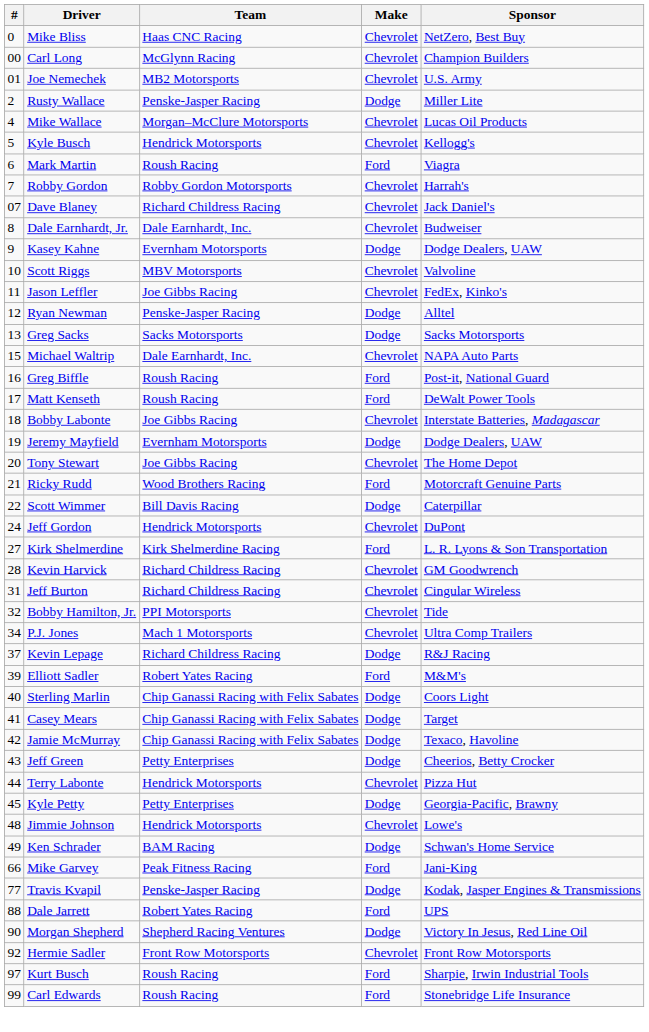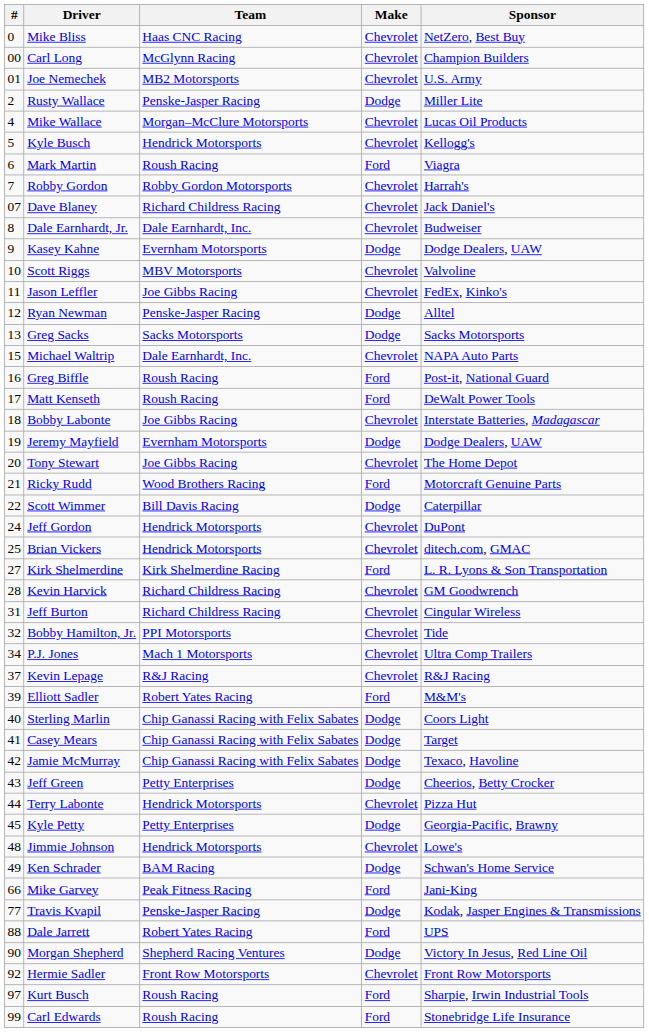 <table class="wikitable">
 <tr>
 <th>#</th>
 <th>Driver</th>
 <th>Team</th>
 <th>Make</th>
 <th>Sponsor</th>
 </tr>
 <tr>
 <td>0</td>
 <td><a href='#'>Mike Bliss</a></td>
 <td><a href='#'>Haas CNC Racing</a></td>
 <td><a href='#'>Chevrolet</a></td>
 <td><a href='#'>NetZero</a>, <a href='#'>Best Buy</a></td>
 </tr>
 <tr>
 <td>00</td>
 <td><a href='#'>Carl Long</a></td>
 <td><a href='#'>McGlynn Racing</a></td>
 <td><a href='#'>Chevrolet</a></td>
 <td><a href='#'>Champion Builders</a></td>
 </tr>
 <tr>
 <td>01</td>
 <td><a href='#'>Joe Nemechek</a></td>
 <td><a href='#'>MB2 Motorsports</a></td>
 <td><a href='#'>Chevrolet</a></td>
 <td><a href='#'>U.S. Army</a></td>
 </tr>
 <tr>
 <td>2</td>
 <td><a href='#'>Rusty Wallace</a></td>
 <td><a href='#'>Penske-Jasper Racing</a></td>
 <td><a href='#'>Dodge</a></td>
 <td><a href='#'>Miller Lite</a></td>
 </tr>
 <tr>
 <td>4</td>
 <td><a href='#'>Mike Wallace</a></td>
 <td><a href='#'>Morgan–McClure Motorsports</a></td>
 <td><a href='#'>Chevrolet</a></td>
 <td><a href='#'>Lucas Oil Products</a></td>
 </tr>
 <tr>
 <td>5</td>
 <td><a href='#'>Kyle Busch</a></td>
 <td><a href='#'>Hendrick Motorsports</a></td>
 <td><a href='#'>Chevrolet</a></td>
 <td><a href='#'>Kellogg's</a></td>
 </tr>
 <tr>
 <td>6</td>
 <td><a href='#'>Mark Martin</a></td>
 <td><a href='#'>Roush Racing</a></td>
 <td><a href='#'>Ford</a></td>
 <td><a href='#'>Viagra</a></td>
 </tr>
 <tr>
 <td>7</td>
 <td><a href='#'>Robby Gordon</a></td>
 <td><a href='#'>Robby Gordon Motorsports</a></td>
 <td><a href='#'>Chevrolet</a></td>
 <td><a href='#'>Harrah's</a></td>
 </tr>
 <tr>
 <td>07</td>
 <td><a href='#'>Dave Blaney</a></td>
 <td><a href='#'>Richard Childress Racing</a></td>
 <td><a href='#'>Chevrolet</a></td>
 <td><a href='#'>Jack Daniel's</a></td>
 </tr>
 <tr>
 <td>8</td>
 <td><a href='#'>Dale Earnhardt, Jr.</a></td>
 <td><a href='#'>Dale Earnhardt, Inc.</a></td>
 <td><a href='#'>Chevrolet</a></td>
 <td><a href='#'>Budweiser</a></td>
 </tr>
 <tr>
 <td>9</td>
 <td><a href='#'>Kasey Kahne</a></td>
 <td><a href='#'>Evernham Motorsports</a></td>
 <td><a href='#'>Dodge</a></td>
 <td><a href='#'>Dodge Dealers</a>, <a href='#'>UAW</a></td>
 </tr>
 <tr>
 <td>10</td>
 <td><a href='#'>Scott Riggs</a></td>
 <td><a href='#'>MBV Motorsports</a></td>
 <td><a href='#'>Chevrolet</a></td>
 <td><a href='#'>Valvoline</a></td>
 </tr>
 <tr>
 <td>11</td>
 <td><a href='#'>Jason Leffler</a></td>
 <td><a href='#'>Joe Gibbs Racing</a></td>
 <td><a href='#'>Chevrolet</a></td>
 <td><a href='#'>FedEx</a>, <a href='#'>Kinko's</a></td>
 </tr>
 <tr>
 <td>12</td>
 <td><a href='#'>Ryan Newman</a></td>
 <td><a href='#'>Penske-Jasper Racing</a></td>
 <td><a href='#'>Dodge</a></td>
 <td><a href='#'>Alltel</a></td>
 </tr>
 <tr>
 <td>13</td>
 <td><a href='#'>Greg Sacks</a></td>
 <td><a href='#'>Sacks Motorsports</a></td>
 <td><a href='#'>Dodge</a></td>
 <td><a href='#'>Sacks Motorsports</a></td>
 </tr>
 <tr>
 <td>15</td>
 <td><a href='#'>Michael Waltrip</a></td>
 <td><a href='#'>Dale Earnhardt, Inc.</a></td>
 <td><a href='#'>Chevrolet</a></td>
 <td><a href='#'>NAPA Auto Parts</a></td>
 </tr>
 <tr>
 <td>16</td>
 <td><a href='#'>Greg Biffle</a></td>
 <td><a href='#'>Roush Racing</a></td>
 <td><a href='#'>Ford</a></td>
 <td><a href='#'>Post-it</a>, <a href='#'>National Guard</a></td>
 </tr>
 <tr>
 <td>17</td>
 <td><a href='#'>Matt Kenseth</a></td>
 <td><a href='#'>Roush Racing</a></td>
 <td><a href='#'>Ford</a></td>
 <td><a href='#'>DeWalt Power Tools</a></td>
 </tr>
 <tr>
 <td>18</td>
 <td><a href='#'>Bobby Labonte</a></td>
 <td><a href='#'>Joe Gibbs Racing</a></td>
 <td><a href='#'>Chevrolet</a></td>
 <td><a href='#'>Interstate Batteries</a>, <em><a href='#'>Madagascar</a></em></td>
 </tr>
 <tr>
 <td>19</td>
 <td><a href='#'>Jeremy Mayfield</a></td>
 <td><a href='#'>Evernham Motorsports</a></td>
 <td><a href='#'>Dodge</a></td>
 <td><a href='#'>Dodge Dealers</a>, <a href='#'>UAW</a></td>
 </tr>
 <tr>
 <td>20</td>
 <td><a href='#'>Tony Stewart</a></td>
 <td><a href='#'>Joe Gibbs Racing</a></td>
 <td><a href='#'>Chevrolet</a></td>
 <td><a href='#'>The Home Depot</a></td>
 </tr>
 <tr>
 <td>21</td>
 <td><a href='#'>Ricky Rudd</a></td>
 <td><a href='#'>Wood Brothers Racing</a></td>
 <td><a href='#'>Ford</a></td>
 <td><a href='#'>Motorcraft Genuine Parts</a></td>
 </tr>
 <tr>
 <td>22</td>
 <td><a href='#'>Scott Wimmer</a></td>
 <td><a href='#'>Bill Davis Racing</a></td>
 <td><a href='#'>Dodge</a></td>
 <td><a href='#'>Caterpillar</a></td>
 </tr>
 <tr>
 <td>24</td>
 <td><a href='#'>Jeff Gordon</a></td>
 <td><a href='#'>Hendrick Motorsports</a></td>
 <td><a href='#'>Chevrolet</a></td>
 <td><a href='#'>DuPont</a></td>
 </tr>
 <tr>
+<td>25</td>
+<td><a href='#'>Brian Vickers</a></td>
+<td><a href='#'>Hendrick Motorsports</a></td>
+<td><a href='#'>Chevrolet</a></td>
+<td><a href='#'>ditech.com</a>, <a href='#'>GMAC</a></td>
+</tr>
+<tr>
 <td>27</td>
 <td><a href='#'>Kirk Shelmerdine</a></td>
 <td><a href='#'>Kirk Shelmerdine Racing</a></td>
 <td><a href='#'>Ford</a></td>
 <td><a href='#'>L. R. Lyons & Son Transportation</a></td>
 </tr>
 <tr>
 <td>28</td>
 <td><a href='#'>Kevin Harvick</a></td>
 <td><a href='#'>Richard Childress Racing</a></td>
 <td><a href='#'>Chevrolet</a></td>
 <td><a href='#'>GM Goodwrench</a></td>
 </tr>
 <tr>
 <td>31</td>
 <td><a href='#'>Jeff Burton</a></td>
 <td><a href='#'>Richard Childress Racing</a></td>
 <td><a href='#'>Chevrolet</a></td>
 <td><a href='#'>Cingular Wireless</a></td>
 </tr>
 <tr>
 <td>32</td>
 <td><a href='#'>Bobby Hamilton, Jr.</a></td>
 <td><a href='#'>PPI Motorsports</a></td>
 <td><a href='#'>Chevrolet</a></td>
 <td><a href='#'>Tide</a></td>
 </tr>
 <tr>
 <td>34</td>
 <td><a href='#'>P.J. Jones</a></td>
 <td><a href='#'>Mach 1 Motorsports</a></td>
 <td><a href='#'>Chevrolet</a></td>
 <td><a href='#'>Ultra Comp Trailers</a></td>
 </tr>
 <tr>
 <td>37</td>
 <td><a href='#'>Kevin Lepage</a></td>
-<td><a href='#'>Richard Childress Racing</a></td>
-<td><a href='#'>Dodge</a></td>
+<td><a href='#'>R&J Racing</a></td>
+<td><a href='#'>Chevrolet</a></td>
 <td><a href='#'>R&J Racing</a></td>
 </tr>
 <tr>
 <td>39</td>
 <td><a href='#'>Elliott Sadler</a></td>
 <td><a href='#'>Robert Yates Racing</a></td>
 <td><a href='#'>Ford</a></td>
 <td><a href='#'>M&M's</a></td>
 </tr>
 <tr>
 <td>40</td>
 <td><a href='#'>Sterling Marlin</a></td>
 <td><a href='#'>Chip Ganassi Racing with Felix Sabates</a></td>
 <td><a href='#'>Dodge</a></td>
 <td><a href='#'>Coors Light</a></td>
 </tr>
 <tr>
 <td>41</td>
 <td><a href='#'>Casey Mears</a></td>
 <td><a href='#'>Chip Ganassi Racing with Felix Sabates</a></td>
 <td><a href='#'>Dodge</a></td>
 <td><a href='#'>Target</a></td>
 </tr>
 <tr>
 <td>42</td>
 <td><a href='#'>Jamie McMurray</a></td>
 <td><a href='#'>Chip Ganassi Racing with Felix Sabates</a></td>
 <td><a href='#'>Dodge</a></td>
 <td><a href='#'>Texaco</a>, <a href='#'>Havoline</a></td>
 </tr>
 <tr>
 <td>43</td>
 <td><a href='#'>Jeff Green</a></td>
 <td><a href='#'>Petty Enterprises</a></td>
 <td><a href='#'>Dodge</a></td>
 <td><a href='#'>Cheerios</a>, <a href='#'>Betty Crocker</a></td>
 </tr>
 <tr>
 <td>44</td>
 <td><a href='#'>Terry Labonte</a></td>
 <td><a href='#'>Hendrick Motorsports</a></td>
 <td><a href='#'>Chevrolet</a></td>
 <td><a href='#'>Pizza Hut</a></td>
 </tr>
 <tr>
 <td>45</td>
 <td><a href='#'>Kyle Petty</a></td>
 <td><a href='#'>Petty Enterprises</a></td>
 <td><a href='#'>Dodge</a></td>
 <td><a href='#'>Georgia-Pacific</a>, <a href='#'>Brawny</a></td>
 </tr>
 <tr>
 <td>48</td>
 <td><a href='#'>Jimmie Johnson</a></td>
 <td><a href='#'>Hendrick Motorsports</a></td>
 <td><a href='#'>Chevrolet</a></td>
 <td><a href='#'>Lowe's</a></td>
 </tr>
 <tr>
 <td>49</td>
 <td><a href='#'>Ken Schrader</a></td>
 <td><a href='#'>BAM Racing</a></td>
 <td><a href='#'>Dodge</a></td>
 <td><a href='#'>Schwan's Home Service</a></td>
 </tr>
 <tr>
 <td>66</td>
 <td><a href='#'>Mike Garvey</a></td>
 <td><a href='#'>Peak Fitness Racing</a></td>
 <td><a href='#'>Ford</a></td>
 <td><a href='#'>Jani-King</a></td>
 </tr>
 <tr>
 <td>77</td>
 <td><a href='#'>Travis Kvapil</a></td>
 <td><a href='#'>Penske-Jasper Racing</a></td>
 <td><a href='#'>Dodge</a></td>
 <td><a href='#'>Kodak</a>, <a href='#'>Jasper Engines & Transmissions</a></td>
 </tr>
 <tr>
 <td>88</td>
 <td><a href='#'>Dale Jarrett</a></td>
 <td><a href='#'>Robert Yates Racing</a></td>
 <td><a href='#'>Ford</a></td>
 <td><a href='#'>UPS</a></td>
 </tr>
 <tr>
 <td>90</td>
 <td><a href='#'>Morgan Shepherd</a></td>
 <td><a href='#'>Shepherd Racing Ventures</a></td>
 <td><a href='#'>Dodge</a></td>
 <td><a href='#'>Victory In Jesus</a>, <a href='#'>Red Line Oil</a></td>
 </tr>
 <tr>
 <td>92</td>
 <td><a href='#'>Hermie Sadler</a></td>
 <td><a href='#'>Front Row Motorsports</a></td>
 <td><a href='#'>Chevrolet</a></td>
 <td><a href='#'>Front Row Motorsports</a></td>
 </tr>
 <tr>
 <td>97</td>
 <td><a href='#'>Kurt Busch</a></td>
 <td><a href='#'>Roush Racing</a></td>
 <td><a href='#'>Ford</a></td>
 <td><a href='#'>Sharpie</a>, <a href='#'>Irwin Industrial Tools</a></td>
 </tr>
 <tr>
 <td>99</td>
 <td><a href='#'>Carl Edwards</a></td>
 <td><a href='#'>Roush Racing</a></td>
 <td><a href='#'>Ford</a></td>
 <td><a href='#'>Stonebridge Life Insurance</a></td>
 </tr>
 </table>
